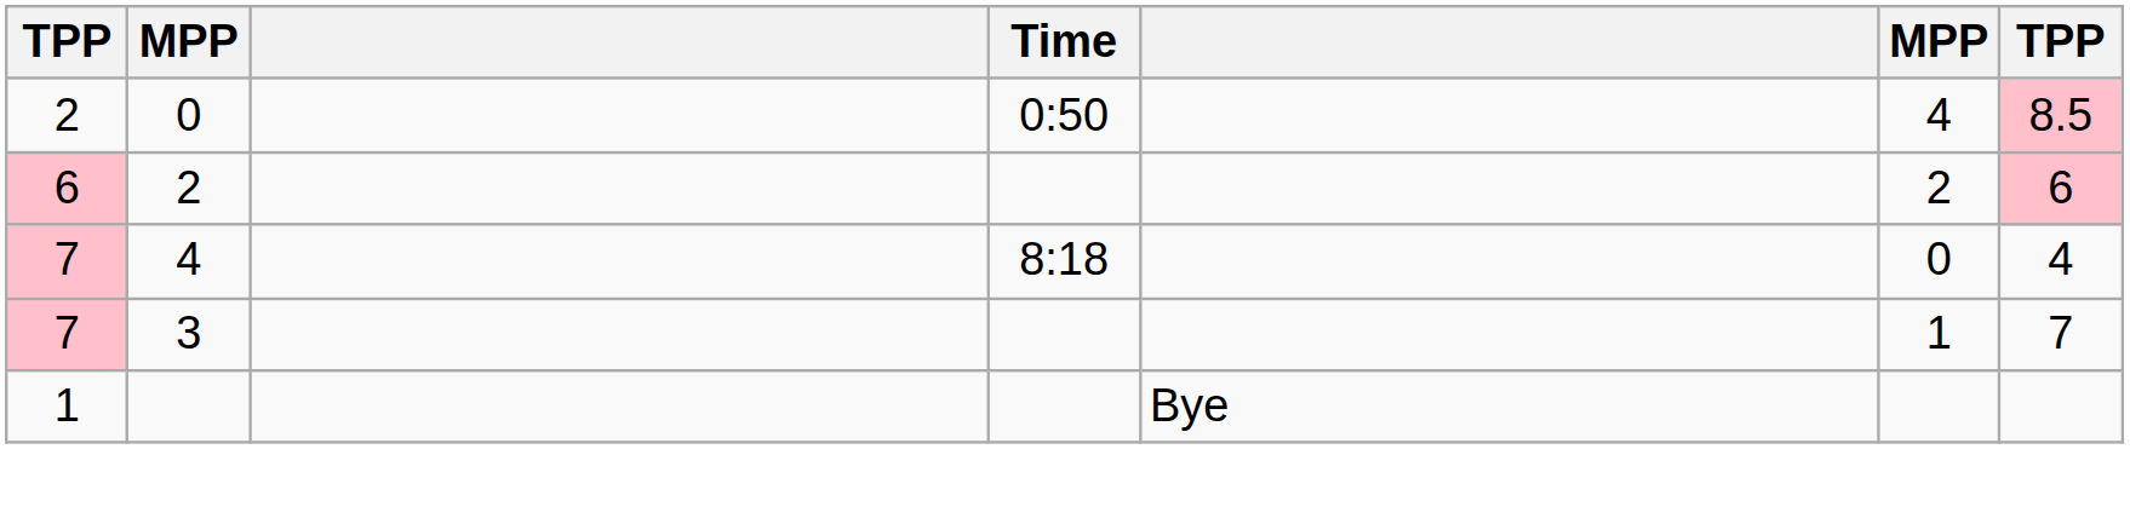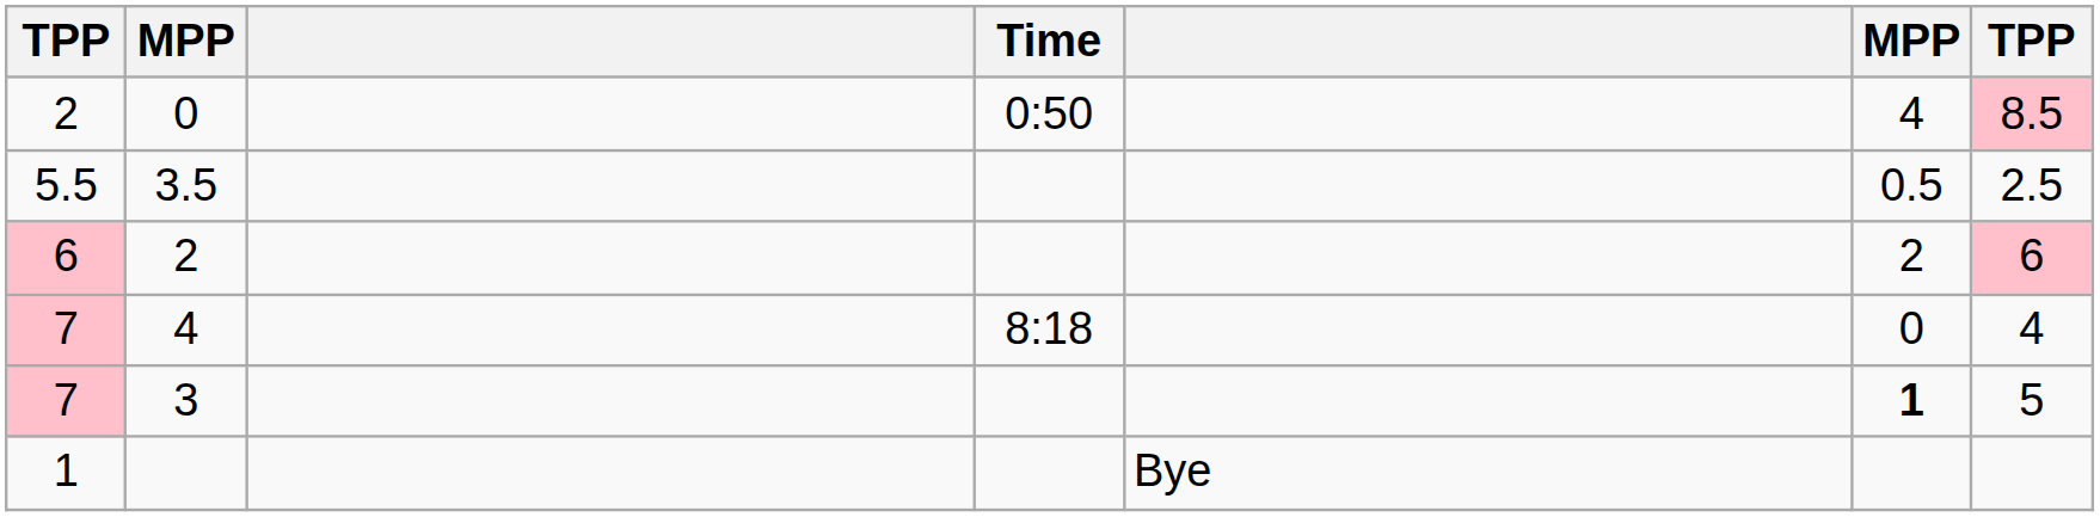 <table class="wikitable" style="text-align: center;" |>
 <tr>
 <th width="35">TPP</th>
 <th width="35">MPP</th>
 <th width="250"></th>
 <th width="45">Time</th>
 <th width="250"></th>
 <th width="35">MPP</th>
 <th width="35">TPP</th>
 </tr>
 <tr>
 <td>2</td>
 <td>0</td>
 <td style="text-align:left;"><strong></strong></td>
 <td>0:50</td>
 <td style="text-align:left;"></td>
 <td>4</td>
 <td bgcolor=pink>8.5</td>
+</tr>
+<tr>
+<td>5.5</td>
+<td>3.5</td>
+<td style="text-align:left;"></td>
+<td></td>
+<td style="text-align:left;"><strong></strong></td>
+<td>0.5</td>
+<td>2.5</td>
 </tr>
 <tr>
 <td bgcolor=pink>6</td>
 <td>2</td>
 <td style="text-align:left;"></td>
 <td></td>
 <td style="text-align:left;"></td>
 <td>2</td>
 <td bgcolor=pink>6</td>
 </tr>
 <tr>
 <td bgcolor=pink>7</td>
 <td>4</td>
 <td style="text-align:left;"></td>
 <td>8:18</td>
 <td style="text-align:left;"><strong></strong></td>
 <td>0</td>
 <td>4</td>
 </tr>
 <tr>
 <td bgcolor=pink>7</td>
 <td>3</td>
 <td style="text-align:left;"></td>
 <td></td>
 <td style="text-align:left;"><strong></strong></td>
-<td>1</td>
-<td>7</td>
+<td><strong>1</strong></td>
+<td>5</td>
 </tr>
 <tr>
 <td>1</td>
 <td></td>
 <td style="text-align:left;"><strong></strong></td>
 <td></td>
 <td style="text-align:left;">Bye</td>
 <td></td>
 <td></td>
 </tr>
 </table>
